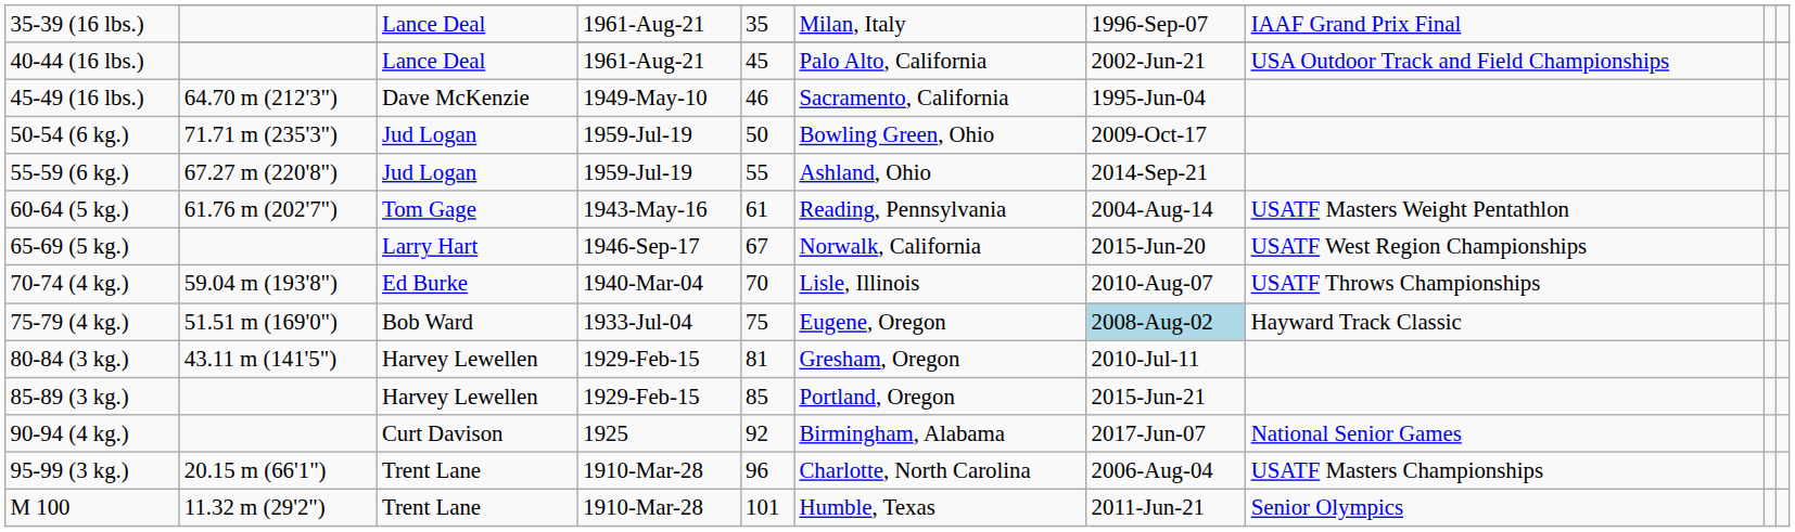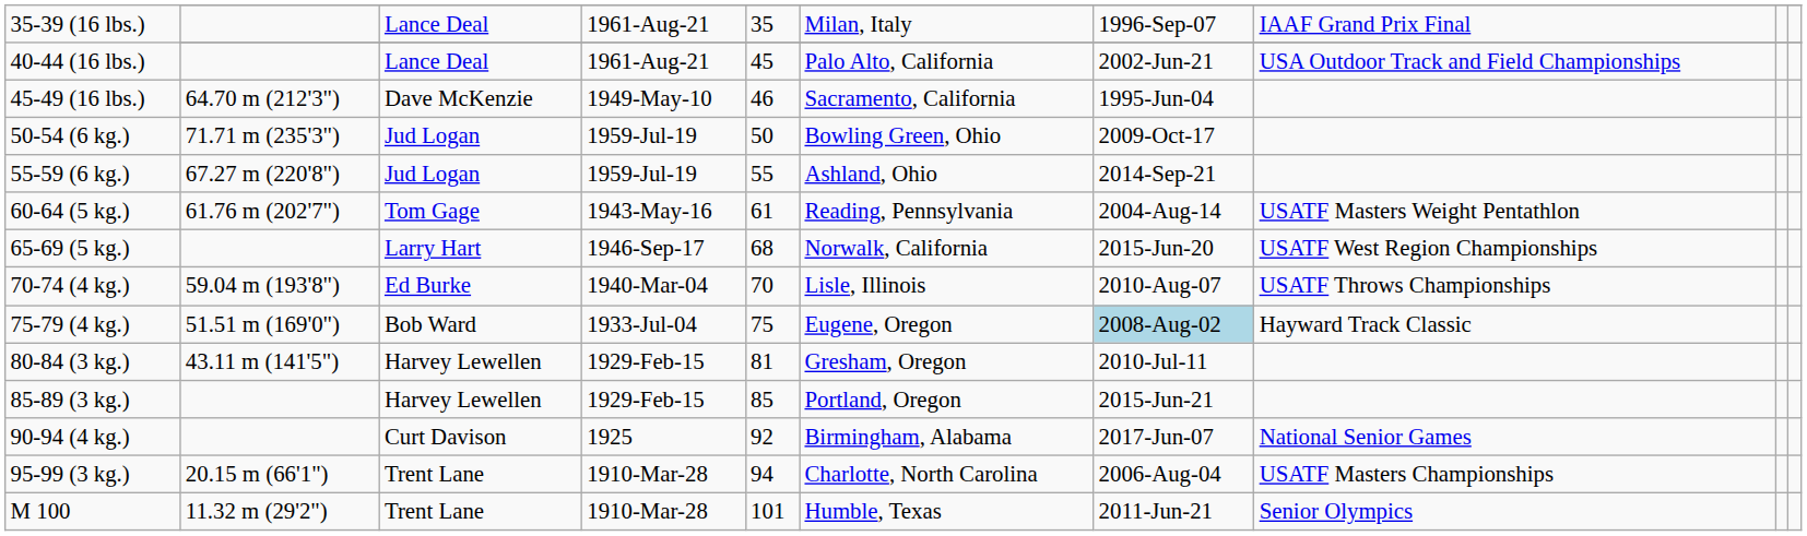 <table class="wikitable" style="font-size:95%; width: 95%">
 <tr>
 <td rowspan=2>35-39 (16 lbs.)</td>
 </tr>
 <tr>
 <td></td>
 <td><a href='#'>Lance Deal</a></td>
 <td>1961-Aug-21</td>
 <td>35</td>
 <td><a href='#'>Milan</a>, Italy</td>
 <td>1996-Sep-07</td>
 <td><a href='#'>IAAF Grand Prix Final</a></td>
 <td></td>
 <td></td>
 </tr>
 <tr>
 <td rowspan=2>40-44 (16 lbs.)</td>
 </tr>
 <tr>
 <td></td>
 <td><a href='#'>Lance Deal</a></td>
 <td>1961-Aug-21</td>
 <td>45</td>
 <td><a href='#'>Palo Alto</a>, California</td>
 <td>2002-Jun-21</td>
 <td><a href='#'>USA Outdoor Track and Field Championships</a></td>
 <td></td>
 <td></td>
 </tr>
 <tr>
 <td>45-49 (16 lbs.)</td>
 <td>64.70 m (212'3")</td>
 <td>Dave McKenzie</td>
 <td>1949-May-10</td>
 <td>46</td>
 <td><a href='#'>Sacramento</a>, California</td>
 <td>1995-Jun-04</td>
 <td></td>
 <td></td>
 <td></td>
 </tr>
 <tr>
 <td>50-54 (6 kg.)</td>
 <td>71.71 m (235'3")</td>
 <td><a href='#'>Jud Logan</a></td>
 <td>1959-Jul-19</td>
 <td>50</td>
 <td><a href='#'>Bowling Green</a>, Ohio</td>
 <td>2009-Oct-17</td>
 <td></td>
 <td></td>
 <td></td>
 </tr>
 <tr>
 <td>55-59 (6 kg.)</td>
 <td>67.27 m (220'8")</td>
 <td><a href='#'>Jud Logan</a></td>
 <td>1959-Jul-19</td>
 <td>55</td>
 <td><a href='#'>Ashland</a>, Ohio</td>
 <td>2014-Sep-21</td>
 <td></td>
 <td></td>
 <td></td>
 </tr>
 <tr>
 <td>60-64 (5 kg.)</td>
 <td>61.76 m (202'7")</td>
 <td><a href='#'>Tom Gage</a></td>
 <td>1943-May-16</td>
 <td>61</td>
 <td><a href='#'>Reading</a>, Pennsylvania</td>
 <td>2004-Aug-14</td>
 <td><a href='#'>USATF</a> Masters Weight Pentathlon</td>
 <td></td>
 <td></td>
 </tr>
 <tr>
 <td>65-69 (5 kg.)</td>
 <td></td>
 <td><a href='#'>Larry Hart</a></td>
 <td>1946-Sep-17</td>
-<td>67</td>
+<td>68</td>
 <td><a href='#'>Norwalk</a>, California</td>
 <td>2015-Jun-20</td>
 <td><a href='#'>USATF</a> West Region Championships</td>
 <td></td>
 <td></td>
 </tr>
 <tr>
 <td>70-74 (4 kg.)</td>
 <td>59.04 m (193'8")</td>
 <td><a href='#'>Ed Burke</a></td>
 <td>1940-Mar-04</td>
 <td>70</td>
 <td><a href='#'>Lisle</a>, Illinois</td>
 <td>2010-Aug-07</td>
 <td><a href='#'>USATF</a> Throws Championships</td>
 <td></td>
 <td></td>
 </tr>
 <tr>
 <td>75-79 (4 kg.)</td>
 <td>51.51 m (169'0")</td>
 <td>Bob Ward</td>
 <td>1933-Jul-04</td>
 <td>75</td>
 <td><a href='#'>Eugene</a>, Oregon</td>
 <td style="background: lightblue;">2008-Aug-02</td>
 <td>Hayward Track Classic</td>
 <td></td>
 <td></td>
 </tr>
 <tr>
 <td>80-84 (3 kg.)</td>
 <td>43.11 m (141'5")</td>
 <td>Harvey Lewellen</td>
 <td>1929-Feb-15</td>
 <td>81</td>
 <td><a href='#'>Gresham</a>, Oregon</td>
 <td>2010-Jul-11</td>
 <td></td>
 <td></td>
 <td></td>
 </tr>
 <tr>
 <td>85-89 (3 kg.)</td>
 <td></td>
 <td>Harvey Lewellen</td>
 <td>1929-Feb-15</td>
 <td>85</td>
 <td><a href='#'>Portland</a>, Oregon</td>
 <td>2015-Jun-21</td>
 <td></td>
 <td></td>
 <td></td>
 </tr>
 <tr>
 <td>90-94 (4 kg.)</td>
 <td></td>
 <td>Curt Davison</td>
 <td>1925</td>
 <td>92</td>
 <td><a href='#'>Birmingham</a>, Alabama</td>
 <td>2017-Jun-07</td>
 <td><a href='#'>National Senior Games</a></td>
 <td></td>
 <td></td>
 </tr>
 <tr>
 <td>95-99 (3 kg.)</td>
 <td>20.15 m (66'1")</td>
 <td>Trent Lane</td>
 <td>1910-Mar-28</td>
-<td>96</td>
+<td>94</td>
 <td><a href='#'>Charlotte</a>, North Carolina</td>
 <td>2006-Aug-04</td>
 <td><a href='#'>USATF</a> Masters Championships</td>
 <td></td>
 <td></td>
 </tr>
 <tr>
 <td>M 100</td>
 <td>11.32 m  (29'2")</td>
 <td>Trent Lane</td>
 <td>1910-Mar-28</td>
 <td>101</td>
 <td><a href='#'>Humble</a>, Texas</td>
 <td>2011-Jun-21</td>
 <td><a href='#'>Senior Olympics</a></td>
 <td></td>
 <td></td>
 </tr>
 </table>
